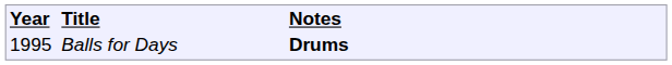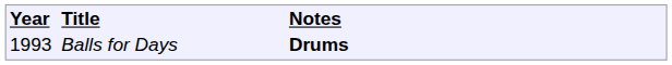 <table style="border: 1px solid #a0a0aa; background-color: #f0f0ff; width: 90%; margin-left:8px;">
 <tr>
 <td width=5%><u><strong>Year</strong></u></td>
 <td width=30%><u><strong>Title</strong></u></td>
 <td width=50%><u><strong>Notes</strong></u></td>
 </tr>
 <tr>
-<td>1995</td>
+<td>1993</td>
 <td><em>Balls for Days</em></td>
 <td><strong>Drums</strong></td>
 </tr>
 </table>
